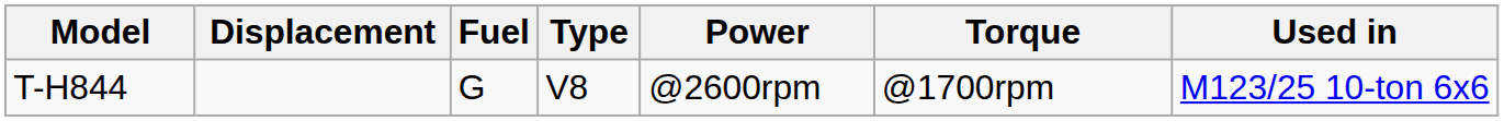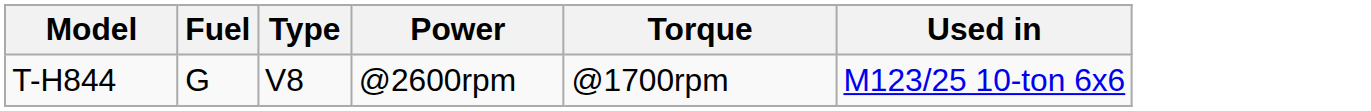 <table class="wikitable">
 <tr>
 <th style="width: 80px;">Model</th>
-<th style="width: 110px;">Displacement</th>
 <th style="width: 30px;">Fuel</th>
 <th style="width: 40px;">Type</th>
 <th style="width: 100px;">Power</th>
 <th style="width: 130px;">Torque</th>
 <th>Used in</th>
 </tr>
 <tr>
 <td>T-H844</td>
-<td></td>
 <td>G</td>
 <td>V8</td>
 <td> @2600rpm</td>
 <td> @1700rpm</td>
 <td><a href='#'>M123/25 10-ton 6x6</a></td>
 </tr>
 </table>
